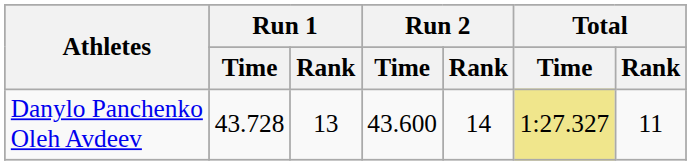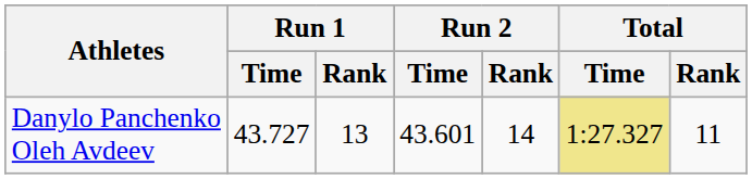 <table class="wikitable" border="1" style="font-size:90%">
 <tr>
 <th rowspan="2">Athletes</th>
 <th colspan="2">Run 1</th>
 <th colspan="2">Run 2</th>
 <th colspan="2">Total</th>
 </tr>
 <tr>
 <th>Time</th>
 <th>Rank</th>
 <th>Time</th>
 <th>Rank</th>
 <th>Time</th>
 <th>Rank</th>
 </tr>
 <tr>
 <td><a href='#'>Danylo Panchenko</a><br><a href='#'>Oleh Avdeev</a></td>
-<td align="center">43.728</td>
+<td align="center">43.727</td>
 <td align="center">13</td>
-<td align="center">43.600</td>
+<td align="center">43.601</td>
 <td align="center">14</td>
 <td align="center" style="background: khaki;">1:27.327</td>
 <td align="center">11</td>
 </tr>
 </table>
